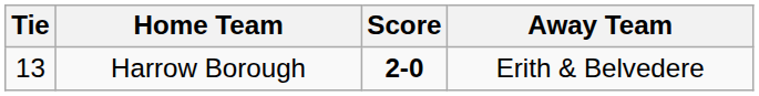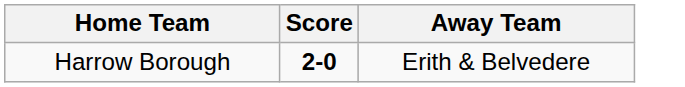 <table class="wikitable" style="text-align:center;">
 <tr>
-<th width=20>Tie</th>
 <th width=175>Home Team</th>
 <th width=20>Score</th>
 <th width=175>Away Team</th>
 </tr>
 <tr>
-<td>13</td>
 <td>Harrow Borough</td>
 <td><strong>2-0</strong></td>
 <td>Erith & Belvedere</td>
 </tr>
 </table>
